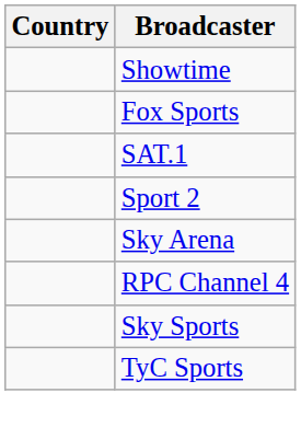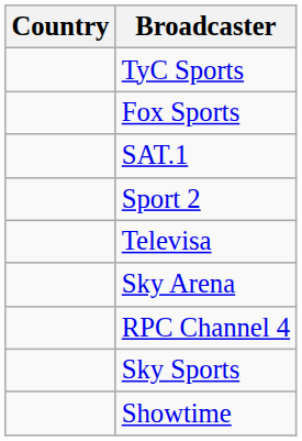 <table class="wikitable">
 <tr>
 <th align=center>Country</th>
 <th align=center>Broadcaster</th>
 </tr>
 <tr>
 <td></td>
-<td><a href='#'>Showtime</a></td>
+<td><a href='#'>TyC Sports</a></td>
 </tr>
 <tr>
 <td></td>
 <td><a href='#'>Fox Sports</a></td>
 </tr>
 <tr>
 <td></td>
 <td><a href='#'>SAT.1</a></td>
 </tr>
 <tr>
 <td></td>
 <td><a href='#'>Sport 2</a></td>
 </tr>
 <tr>
 <td></td>
+<td><a href='#'>Televisa</a></td>
+</tr>
+<tr>
+<td></td>
 <td><a href='#'>Sky Arena</a></td>
 </tr>
 <tr>
 <td></td>
 <td><a href='#'>RPC Channel 4</a></td>
 </tr>
 <tr>
 <td></td>
 <td><a href='#'>Sky Sports</a></td>
 </tr>
 <tr>
 <td></td>
-<td><a href='#'>TyC Sports</a></td>
+<td><a href='#'>Showtime</a></td>
 </tr>
 </table>
